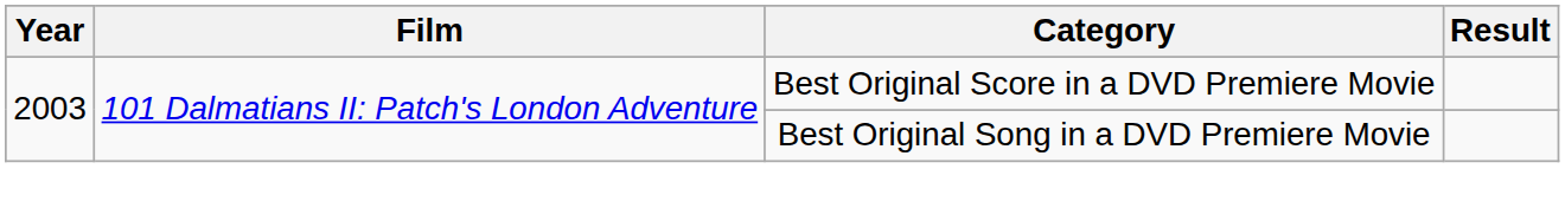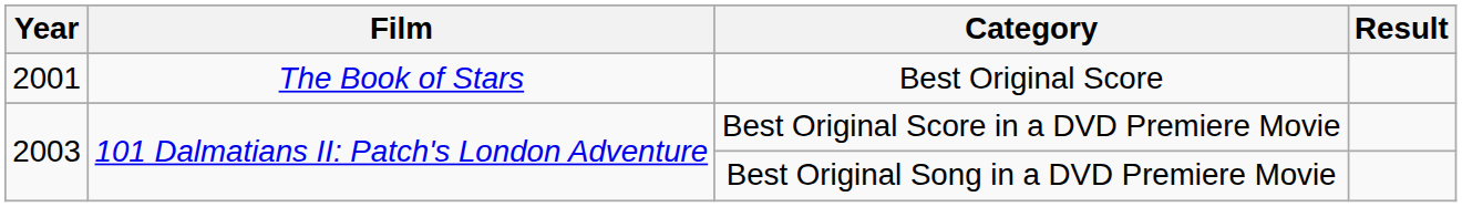 <table class="wikitable">
 <tr>
 <th>Year</th>
 <th>Film</th>
 <th>Category</th>
 <th>Result</th>
+</tr>
+<tr>
+<td style="text-align:center;">2001</td>
+<td style="text-align:center;"><em><a href='#'>The Book of Stars</a></em></td>
+<td style="text-align:center;">Best Original Score</td>
+<td></td>
 </tr>
 <tr>
 <td style="text-align:center;" rowspan="2">2003</td>
 <td style="text-align:center;" rowspan="2"><em><a href='#'>101 Dalmatians II: Patch's London Adventure</a></em></td>
 <td style="text-align:center;">Best Original Score in a DVD Premiere Movie</td>
 <td></td>
 </tr>
 <tr>
 <td style="text-align:center;">Best Original Song in a DVD Premiere Movie</td>
 <td></td>
 </tr>
 </table>
